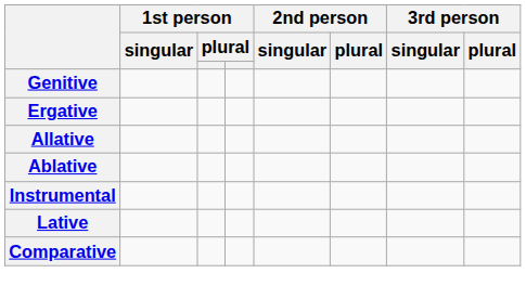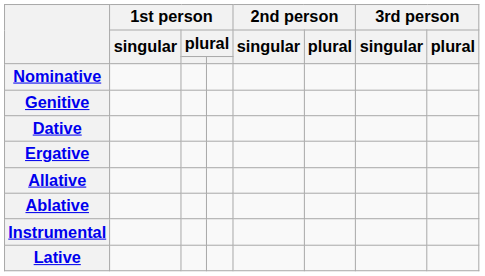 <table class="wikitable">
 <tr>
 <th rowspan="3"></th>
 <th colspan="3">1st person</th>
 <th colspan="2">2nd person</th>
 <th colspan="2">3rd person</th>
 </tr>
 <tr>
 <th rowspan="2">singular</th>
 <th colspan="2">plural</th>
 <th rowspan="2">singular</th>
 <th rowspan="2">plural</th>
 <th rowspan="2">singular</th>
 <th rowspan="2">plural</th>
 </tr>
 <tr>
 <th></th>
 <th></th>
 </tr>
 <tr>
+<th><a href='#'>Nominative</a></th>
+<td></td>
+<td></td>
+<td></td>
+<td></td>
+<td></td>
+<td></td>
+<td></td>
+</tr>
+<tr>
 <th><a href='#'>Genitive</a></th>
+<td></td>
+<td></td>
+<td></td>
+<td></td>
+<td></td>
+<td></td>
+<td></td>
+</tr>
+<tr>
+<th><a href='#'>Dative</a></th>
 <td></td>
 <td></td>
 <td></td>
 <td></td>
 <td></td>
 <td></td>
 <td></td>
 </tr>
 <tr>
 <th><a href='#'>Ergative</a></th>
 <td></td>
 <td></td>
 <td></td>
 <td></td>
 <td></td>
 <td></td>
 <td></td>
 </tr>
 <tr>
 <th><a href='#'>Allative</a></th>
 <td></td>
 <td></td>
 <td></td>
 <td></td>
 <td></td>
 <td></td>
 <td></td>
 </tr>
 <tr>
 <th><a href='#'>Ablative</a></th>
 <td></td>
 <td></td>
 <td></td>
 <td></td>
 <td></td>
 <td></td>
 <td></td>
 </tr>
 <tr>
 <th><a href='#'>Instrumental</a></th>
 <td></td>
 <td></td>
 <td></td>
 <td></td>
 <td></td>
 <td></td>
 <td></td>
 </tr>
 <tr>
 <th><a href='#'>Lative</a></th>
 <td></td>
 <td></td>
 <td></td>
 <td></td>
 <td></td>
 <td></td>
 <td></td>
 </tr>
-<tr>
-<th><a href='#'>Comparative</a></th>
-<td></td>
-<td></td>
-<td></td>
-<td></td>
-<td></td>
-<td></td>
-<td></td>
-</tr>
 </table>
